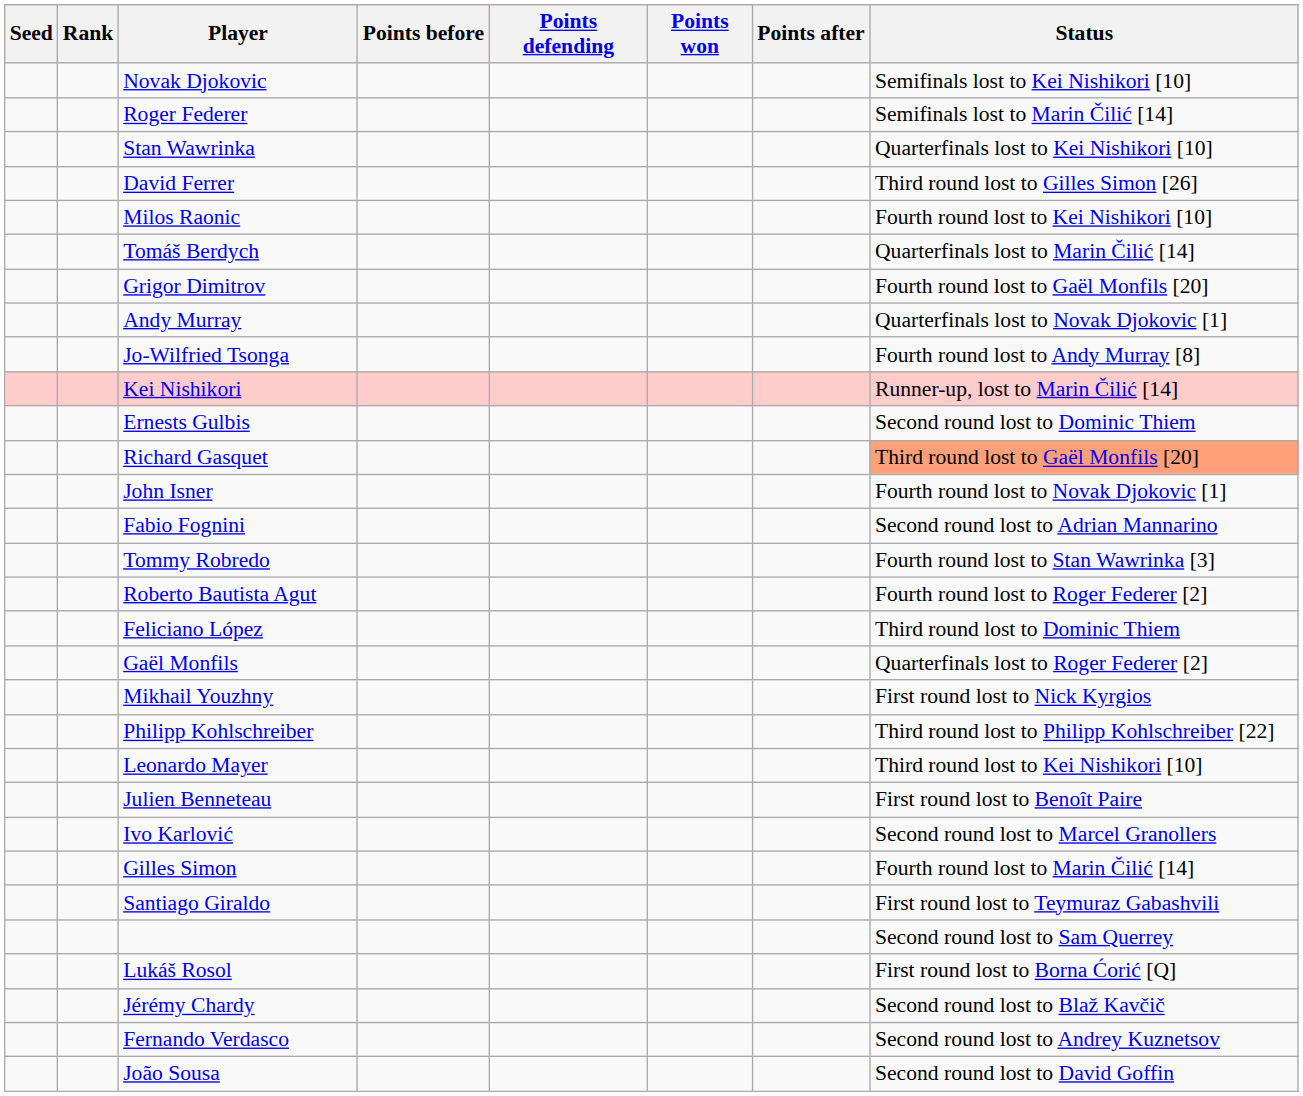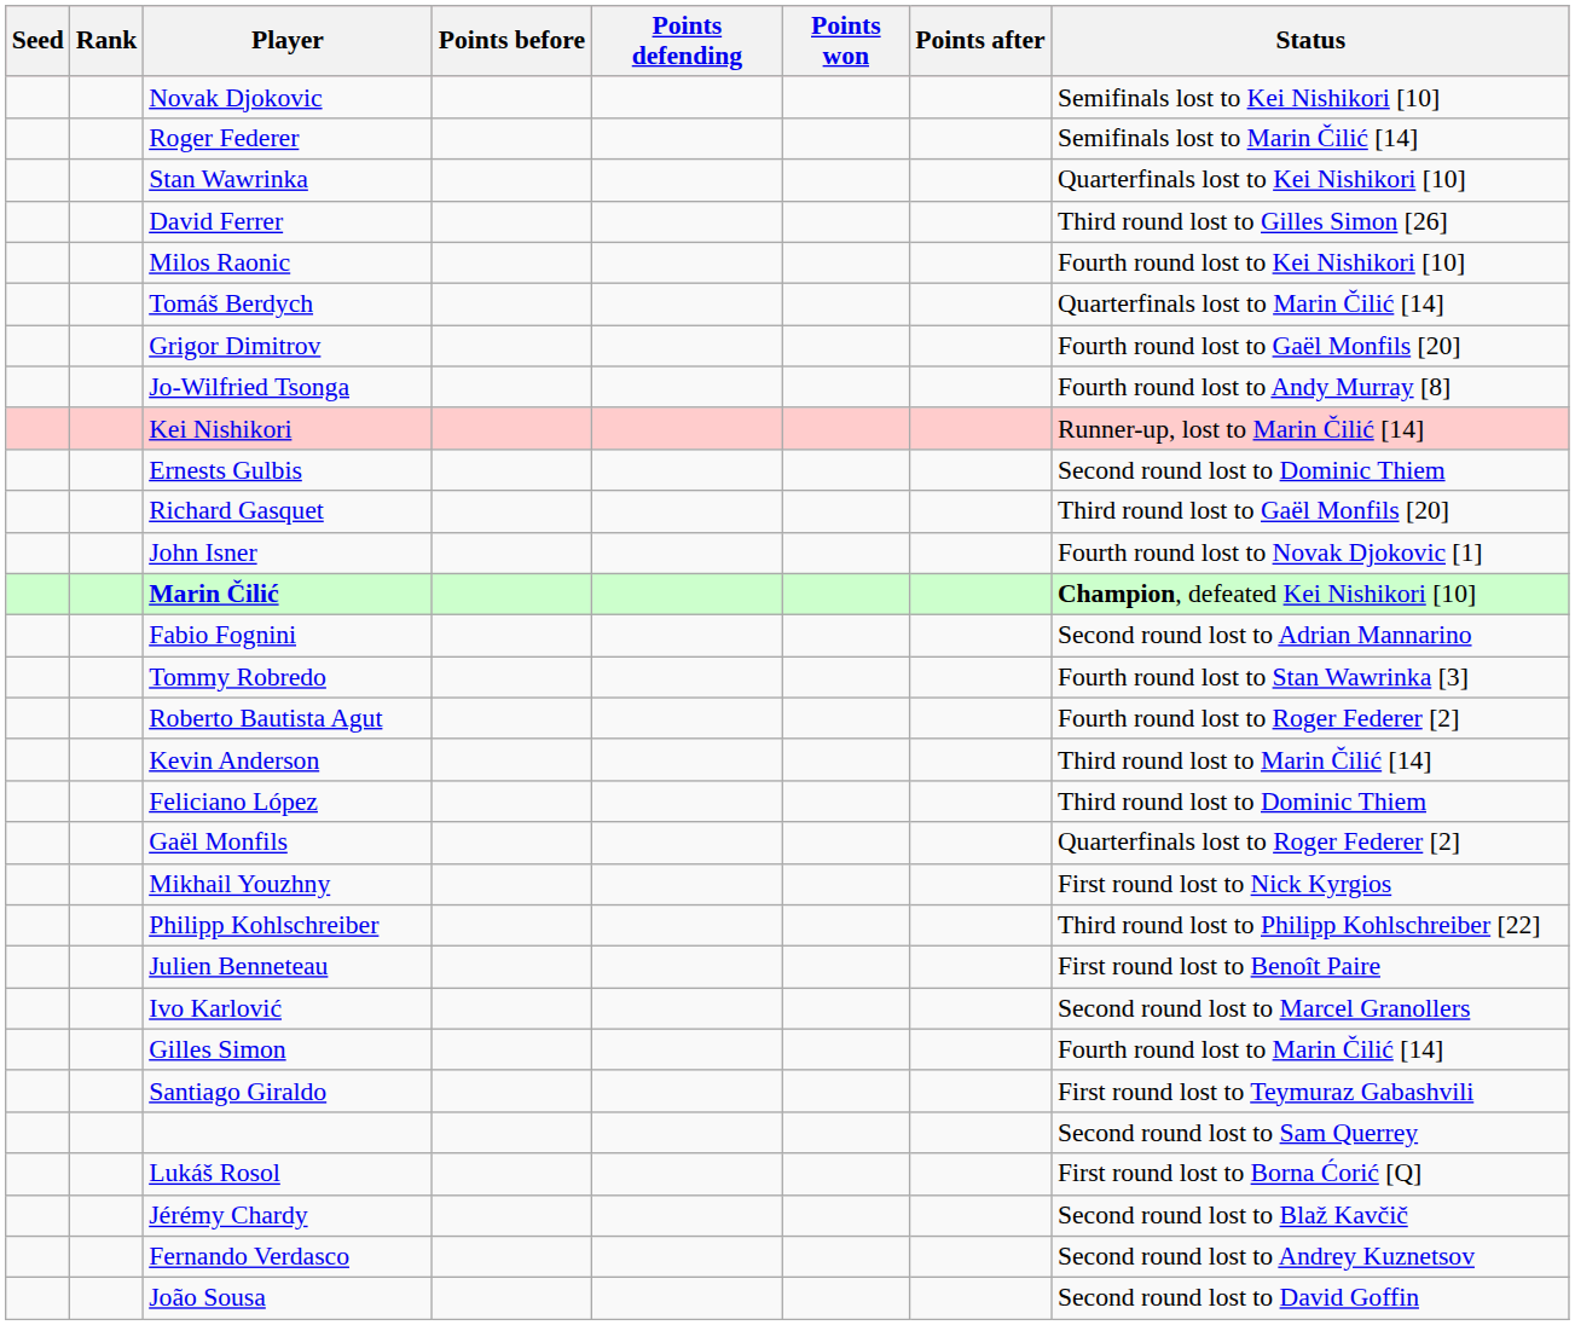 <table class="wikitable sortable">
 <tr style="background:pink;">
 <th style="width:30px;">Seed</th>
 <th style="width:30px;">Rank</th>
 <th style="width:170px;">Player</th>
 <th style="width:90px;">Points before</th>
 <th style="width:110px;"><a href='#'>Points defending</a></th>
 <th style="width:70px;"><a href='#'>Points won</a></th>
 <th style="width:80px;">Points after</th>
 <th style="width:310px;">Status</th>
 </tr>
 <tr>
 <td></td>
 <td></td>
 <td> <a href='#'>Novak Djokovic</a></td>
 <td></td>
 <td></td>
 <td></td>
 <td></td>
 <td>Semifinals lost to  <a href='#'>Kei Nishikori</a> [10]</td>
 </tr>
 <tr>
 <td></td>
 <td></td>
 <td> <a href='#'>Roger Federer</a></td>
 <td></td>
 <td></td>
 <td></td>
 <td></td>
 <td>Semifinals lost to  <a href='#'>Marin Čilić</a> [14]</td>
 </tr>
 <tr>
 <td></td>
 <td></td>
 <td> <a href='#'>Stan Wawrinka</a></td>
 <td></td>
 <td></td>
 <td></td>
 <td></td>
 <td>Quarterfinals lost to  <a href='#'>Kei Nishikori</a> [10]</td>
 </tr>
 <tr>
 <td></td>
 <td></td>
 <td> <a href='#'>David Ferrer</a></td>
 <td></td>
 <td></td>
 <td></td>
 <td></td>
 <td>Third round lost to  <a href='#'>Gilles Simon</a> [26]</td>
 </tr>
 <tr>
 <td></td>
 <td></td>
 <td> <a href='#'>Milos Raonic</a></td>
 <td></td>
 <td></td>
 <td></td>
 <td></td>
 <td>Fourth round lost to  <a href='#'>Kei Nishikori</a> [10]</td>
 </tr>
 <tr>
 <td></td>
 <td></td>
 <td> <a href='#'>Tomáš Berdych</a></td>
 <td></td>
 <td></td>
 <td></td>
 <td></td>
 <td>Quarterfinals lost to  <a href='#'>Marin Čilić</a> [14]</td>
 </tr>
 <tr>
 <td></td>
 <td></td>
 <td> <a href='#'>Grigor Dimitrov</a></td>
 <td></td>
 <td></td>
 <td></td>
 <td></td>
 <td>Fourth round lost to  <a href='#'>Gaël Monfils</a>  [20]</td>
 </tr>
 <tr>
 <td></td>
 <td></td>
-<td> <a href='#'>Andy Murray</a></td>
-<td></td>
-<td></td>
-<td></td>
-<td></td>
-<td>Quarterfinals lost to  <a href='#'>Novak Djokovic</a> [1]</td>
-</tr>
-<tr>
-<td></td>
-<td></td>
 <td> <a href='#'>Jo-Wilfried Tsonga</a></td>
 <td></td>
 <td></td>
 <td></td>
 <td></td>
 <td>Fourth round lost to  <a href='#'>Andy Murray</a> [8]</td>
 </tr>
 <tr style="background:#fcc;">
 <td></td>
 <td></td>
 <td> <a href='#'>Kei Nishikori</a></td>
 <td></td>
 <td></td>
 <td></td>
 <td></td>
 <td>Runner-up, lost to  <a href='#'>Marin Čilić</a> [14]</td>
 </tr>
 <tr>
 <td></td>
 <td></td>
 <td> <a href='#'>Ernests Gulbis</a></td>
 <td></td>
 <td></td>
 <td></td>
 <td></td>
 <td>Second round lost to  <a href='#'>Dominic Thiem</a></td>
 </tr>
 <tr>
 <td></td>
 <td></td>
 <td> <a href='#'>Richard Gasquet</a></td>
 <td></td>
 <td></td>
 <td></td>
 <td></td>
-<td style="background: lightsalmon;">Third round lost to  <a href='#'>Gaël Monfils</a> [20]</td>
+<td>Third round lost to  <a href='#'>Gaël Monfils</a> [20]</td>
 </tr>
 <tr>
 <td></td>
 <td></td>
 <td> <a href='#'>John Isner</a></td>
 <td></td>
 <td></td>
 <td></td>
 <td></td>
 <td>Fourth round lost to  <a href='#'>Novak Djokovic</a> [1]</td>
+</tr>
+<tr style="background:#cfc;">
+<td></td>
+<td></td>
+<td><strong> <a href='#'>Marin Čilić</a></strong></td>
+<td></td>
+<td></td>
+<td></td>
+<td></td>
+<td><strong>Champion</strong>, defeated  <a href='#'>Kei Nishikori</a>  [10]</td>
 </tr>
 <tr>
 <td></td>
 <td></td>
 <td> <a href='#'>Fabio Fognini</a></td>
 <td></td>
 <td></td>
 <td></td>
 <td></td>
 <td>Second round lost to  <a href='#'>Adrian Mannarino</a></td>
 </tr>
 <tr>
 <td></td>
 <td></td>
 <td> <a href='#'>Tommy Robredo</a></td>
 <td></td>
 <td></td>
 <td></td>
 <td></td>
 <td>Fourth round lost to  <a href='#'>Stan Wawrinka</a> [3]</td>
 </tr>
 <tr>
 <td></td>
 <td></td>
 <td> <a href='#'>Roberto Bautista Agut</a></td>
 <td></td>
 <td></td>
 <td></td>
 <td></td>
 <td>Fourth round lost to  <a href='#'>Roger Federer</a> [2]</td>
+</tr>
+<tr>
+<td></td>
+<td></td>
+<td> <a href='#'>Kevin Anderson</a></td>
+<td></td>
+<td></td>
+<td></td>
+<td></td>
+<td>Third round lost to  <a href='#'>Marin Čilić</a> [14]</td>
 </tr>
 <tr>
 <td></td>
 <td></td>
 <td> <a href='#'>Feliciano López</a></td>
 <td></td>
 <td></td>
 <td></td>
 <td></td>
 <td>Third round lost to  <a href='#'>Dominic Thiem</a></td>
 </tr>
 <tr>
 <td></td>
 <td></td>
 <td> <a href='#'>Gaël Monfils</a></td>
 <td></td>
 <td></td>
 <td></td>
 <td></td>
 <td>Quarterfinals lost to  <a href='#'>Roger Federer</a> [2]</td>
 </tr>
 <tr>
 <td></td>
 <td></td>
 <td> <a href='#'>Mikhail Youzhny</a></td>
 <td></td>
 <td></td>
 <td></td>
 <td></td>
 <td>First round lost to  <a href='#'>Nick Kyrgios</a></td>
 </tr>
 <tr>
 <td></td>
 <td></td>
 <td> <a href='#'>Philipp Kohlschreiber</a></td>
 <td></td>
 <td></td>
 <td></td>
 <td></td>
 <td>Third round lost to  <a href='#'>Philipp Kohlschreiber</a> [22]</td>
-</tr>
-<tr>
-<td></td>
-<td></td>
-<td> <a href='#'>Leonardo Mayer</a></td>
-<td></td>
-<td></td>
-<td></td>
-<td></td>
-<td>Third round lost to  <a href='#'>Kei Nishikori</a> [10]</td>
 </tr>
 <tr>
 <td></td>
 <td></td>
 <td> <a href='#'>Julien Benneteau</a></td>
 <td></td>
 <td></td>
 <td></td>
 <td></td>
 <td>First round lost to  <a href='#'>Benoît Paire</a></td>
 </tr>
 <tr>
 <td></td>
 <td></td>
 <td> <a href='#'>Ivo Karlović</a></td>
 <td></td>
 <td></td>
 <td></td>
 <td></td>
 <td>Second round lost to  <a href='#'>Marcel Granollers</a></td>
 </tr>
 <tr>
 <td></td>
 <td></td>
 <td> <a href='#'>Gilles Simon</a></td>
 <td></td>
 <td></td>
 <td></td>
 <td></td>
 <td>Fourth round lost to  <a href='#'>Marin Čilić</a> [14]</td>
 </tr>
 <tr>
 <td></td>
 <td></td>
 <td> <a href='#'>Santiago Giraldo</a></td>
 <td></td>
 <td></td>
 <td></td>
 <td></td>
 <td>First round lost to  <a href='#'>Teymuraz Gabashvili</a></td>
 </tr>
 <tr>
 <td></td>
 <td></td>
 <td></td>
 <td></td>
 <td></td>
 <td></td>
 <td></td>
 <td>Second round lost to  <a href='#'>Sam Querrey</a></td>
 </tr>
 <tr>
 <td></td>
 <td></td>
 <td> <a href='#'>Lukáš Rosol</a></td>
 <td></td>
 <td></td>
 <td></td>
 <td></td>
 <td>First round lost to  <a href='#'>Borna Ćorić</a> [Q]</td>
 </tr>
 <tr>
 <td></td>
 <td></td>
 <td> <a href='#'>Jérémy Chardy</a></td>
 <td></td>
 <td></td>
 <td></td>
 <td></td>
 <td>Second round lost to  <a href='#'>Blaž Kavčič</a></td>
 </tr>
 <tr>
 <td></td>
 <td></td>
 <td> <a href='#'>Fernando Verdasco</a></td>
 <td></td>
 <td></td>
 <td></td>
 <td></td>
 <td>Second round lost to  <a href='#'>Andrey Kuznetsov</a></td>
 </tr>
 <tr>
 <td></td>
 <td></td>
 <td> <a href='#'>João Sousa</a></td>
 <td></td>
 <td></td>
 <td></td>
 <td></td>
 <td>Second round lost to  <a href='#'>David Goffin</a></td>
 </tr>
 </table>
